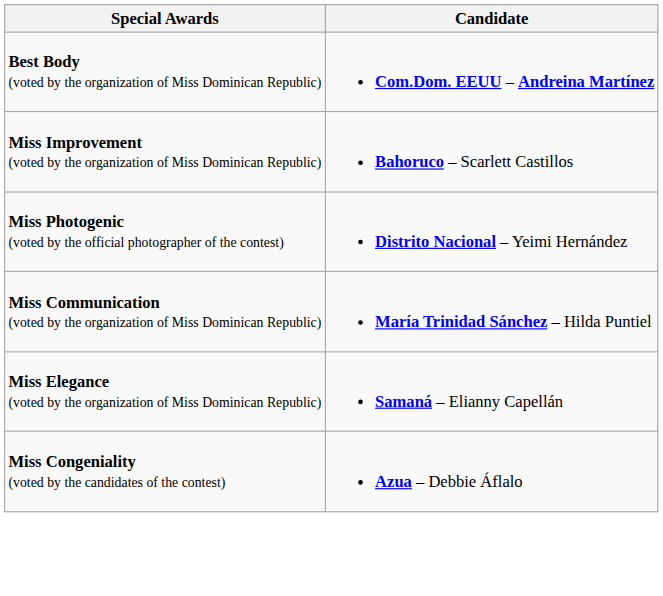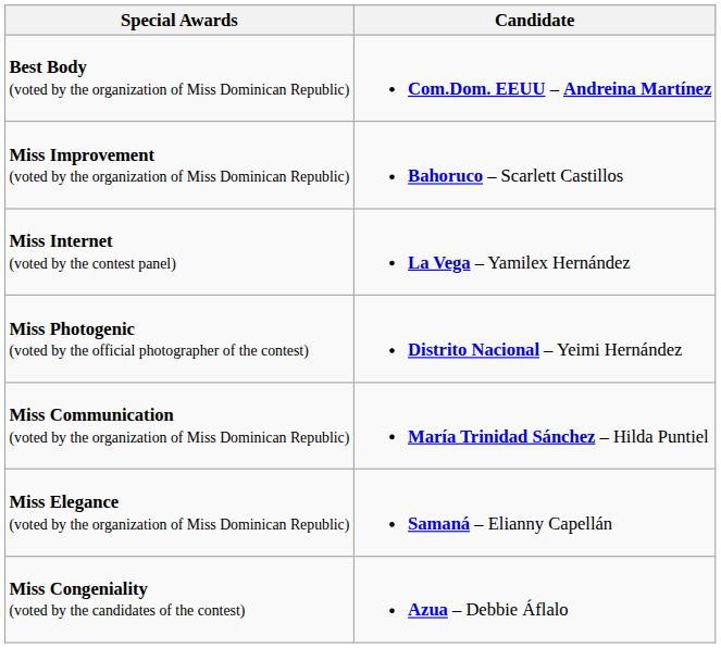 <table class="wikitable unsortable" style="font-size: 90%;">
 <tr bgcolor="#CCCCCC">
 <th>Special Awards</th>
 <th>Candidate</th>
 </tr>
 <tr>
 <td><strong>Best Body</strong><br><small>(voted by the organization of Miss Dominican Republic)</small></td>
 <td><br><ul><li><strong><a href='#'>Com.Dom. EEUU</a></strong> – <strong><a href='#'>Andreina Martínez</a></strong></li></ul></td>
 </tr>
 <tr>
 <td><strong>Miss Improvement</strong><br><small>(voted by the organization of Miss Dominican Republic)</small></td>
 <td><br><ul><li><strong><a href='#'>Bahoruco</a></strong> – Scarlett Castillos</li></ul></td>
+</tr>
+<tr>
+<td><strong>Miss Internet</strong><br><small>(voted by the contest panel)</small></td>
+<td><br><ul><li><strong><a href='#'>La Vega</a></strong> – Yamilex Hernández</li></ul></td>
 </tr>
 <tr>
 <td><strong>Miss Photogenic</strong><br><small>(voted by the official photographer of the contest)</small></td>
 <td><br><ul><li><strong><a href='#'>Distrito Nacional</a></strong> – Yeimi Hernández</li></ul></td>
 </tr>
 <tr>
 <td><strong>Miss Communication</strong><br><small>(voted by the organization of Miss Dominican Republic)</small></td>
 <td><br><ul><li><strong><a href='#'>María Trinidad Sánchez</a></strong> – Hilda Puntiel</li></ul></td>
 </tr>
 <tr>
 <td><strong>Miss Elegance</strong><br><small>(voted by the organization of Miss Dominican Republic)</small></td>
 <td><br><ul><li><strong><a href='#'>Samaná</a></strong> – Elianny Capellán</li></ul></td>
 </tr>
 <tr>
 <td><strong>Miss Congeniality</strong><br><small>(voted by the candidates of the contest)</small></td>
 <td><br><ul><li><strong><a href='#'>Azua</a></strong> – Debbie Áflalo</li></ul></td>
 </tr>
 </table>
